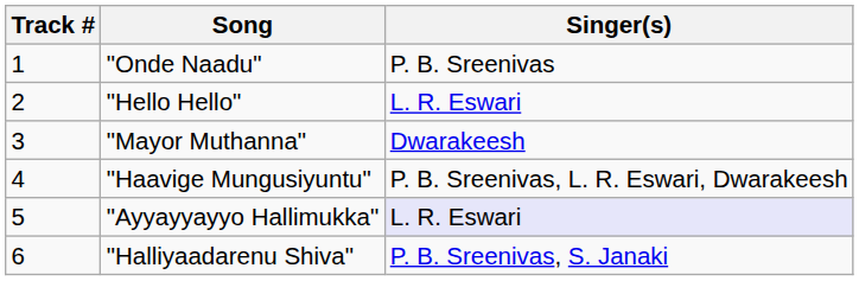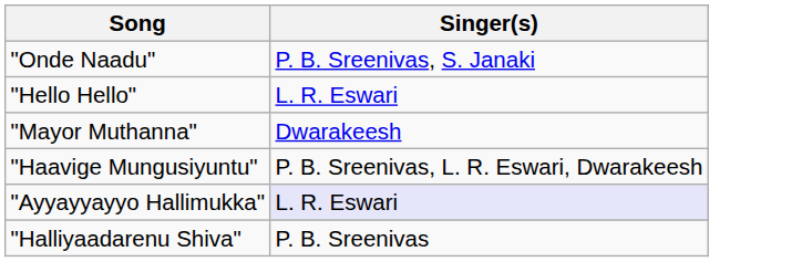 <table class="wikitable" style="font-size:95%;">
 <tr>
-<th>Track #</th>
 <th>Song</th>
 <th>Singer(s)</th>
 </tr>
 <tr>
-<td>1</td>
 <td>"Onde Naadu"</td>
-<td>P. B. Sreenivas</td>
+<td><a href='#'>P. B. Sreenivas</a>, <a href='#'>S. Janaki</a></td>
 </tr>
 <tr>
-<td>2</td>
 <td>"Hello Hello"</td>
 <td><a href='#'>L. R. Eswari</a></td>
 </tr>
 <tr>
-<td>3</td>
 <td>"Mayor Muthanna"</td>
 <td><a href='#'>Dwarakeesh</a></td>
 </tr>
 <tr>
-<td>4</td>
 <td>"Haavige Mungusiyuntu"</td>
 <td>P. B. Sreenivas, L. R. Eswari, Dwarakeesh</td>
 </tr>
 <tr>
-<td>5</td>
 <td>"Ayyayyayyo Hallimukka"</td>
 <td style="background: lavender;">L. R. Eswari</td>
 </tr>
 <tr>
-<td>6</td>
 <td>"Halliyaadarenu Shiva"</td>
-<td><a href='#'>P. B. Sreenivas</a>, <a href='#'>S. Janaki</a></td>
+<td>P. B. Sreenivas</td>
 </tr>
 </table>
